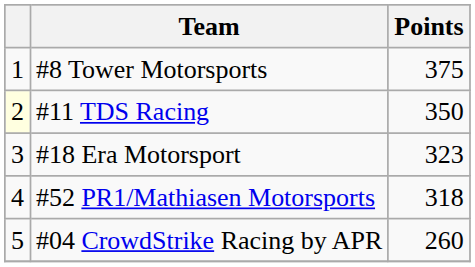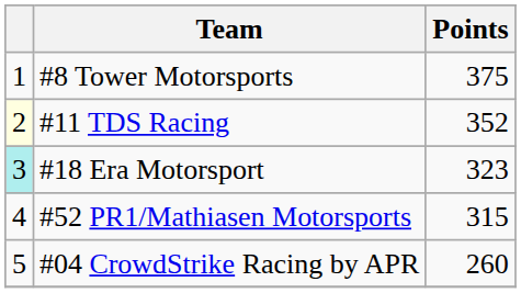 <table class="wikitable" style="font-size: 95%;">
 <tr>
 <th scope="col"></th>
 <th scope="col">Team</th>
 <th scope="col">Points</th>
 </tr>
 <tr>
 <td align=center>1</td>
 <td> #8 Tower Motorsports</td>
 <td align=right>375</td>
 </tr>
 <tr>
 <td align=center style="background: lightyellow;">2</td>
 <td> #11 <a href='#'>TDS Racing</a></td>
-<td align=right>350</td>
+<td align=right>352</td>
 </tr>
 <tr>
-<td align=center>3</td>
+<td align=center style="background: paleturquoise;">3</td>
 <td> #18 Era Motorsport</td>
 <td align=right>323</td>
 </tr>
 <tr>
 <td align=center>4</td>
 <td> #52 <a href='#'>PR1/Mathiasen Motorsports</a></td>
-<td align=right>318</td>
+<td align=right>315</td>
 </tr>
 <tr>
 <td align=center>5</td>
 <td> #04 <a href='#'>CrowdStrike</a> Racing by APR</td>
 <td align=right>260</td>
 </tr>
 <tr>
 </tr>
 </table>
